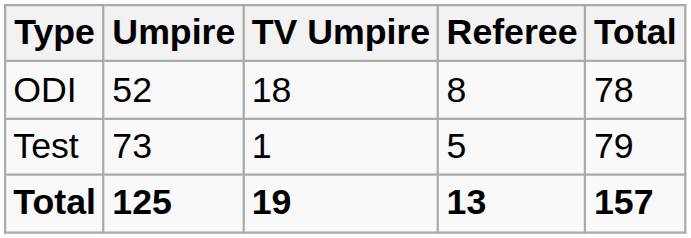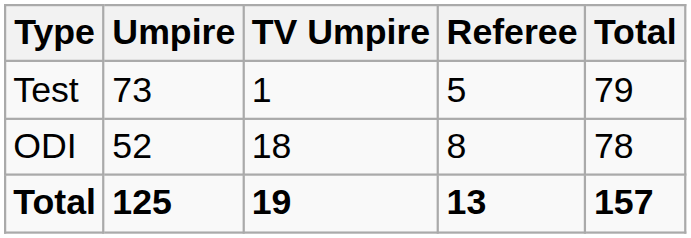 <table class="wikitable sortable">
 <tr>
 <th>Type</th>
 <th>Umpire</th>
 <th>TV Umpire</th>
 <th>Referee</th>
 <th>Total</th>
 </tr>
 <tr>
+<td>Test</td>
+<td>73</td>
+<td>1</td>
+<td>5</td>
+<td>79</td>
+</tr>
+<tr>
 <td>ODI</td>
 <td>52</td>
 <td>18</td>
 <td>8</td>
 <td>78</td>
-</tr>
-<tr>
-<td>Test</td>
-<td>73</td>
-<td>1</td>
-<td>5</td>
-<td>79</td>
 </tr>
 <tr>
 <td><strong>Total</strong></td>
 <td><strong>125</strong></td>
 <td><strong>19</strong></td>
 <td><strong>13</strong></td>
 <td><strong>157</strong></td>
 </tr>
 </table>
